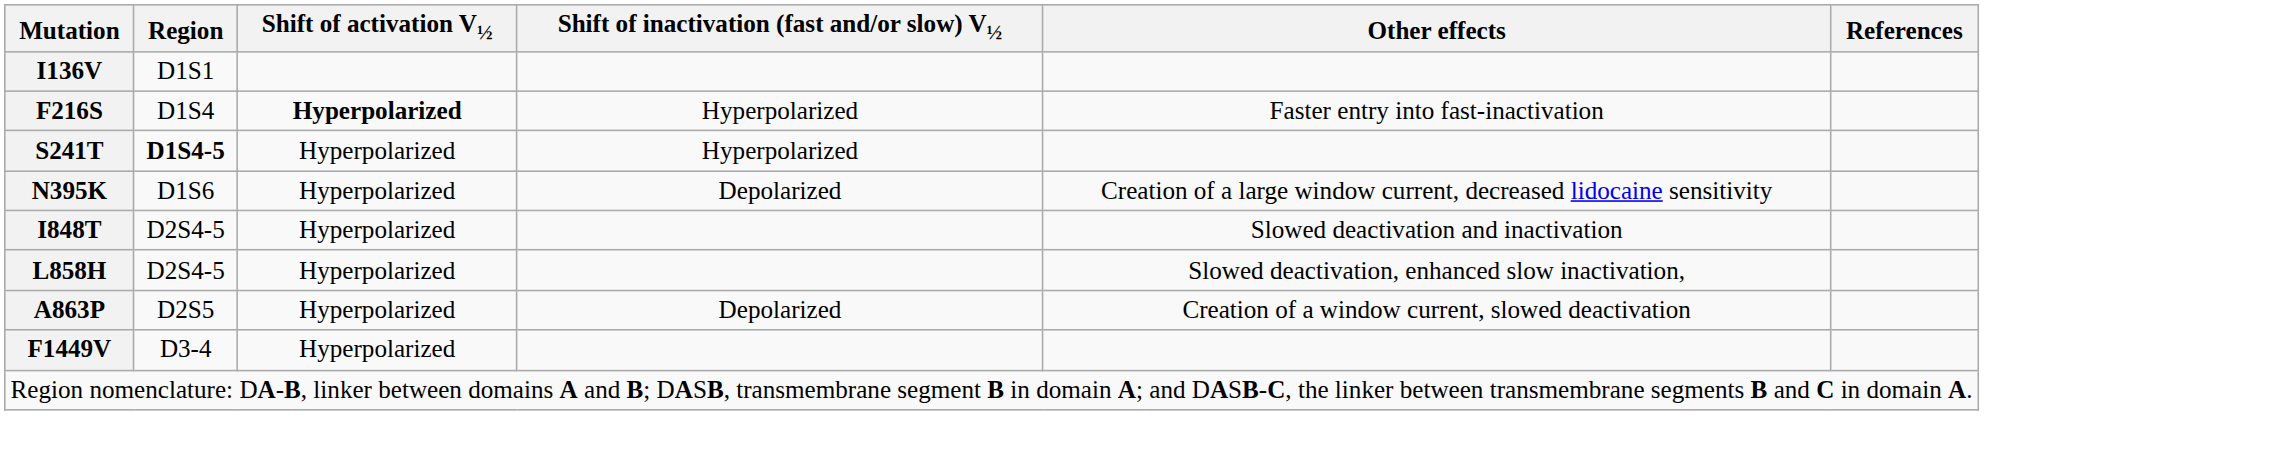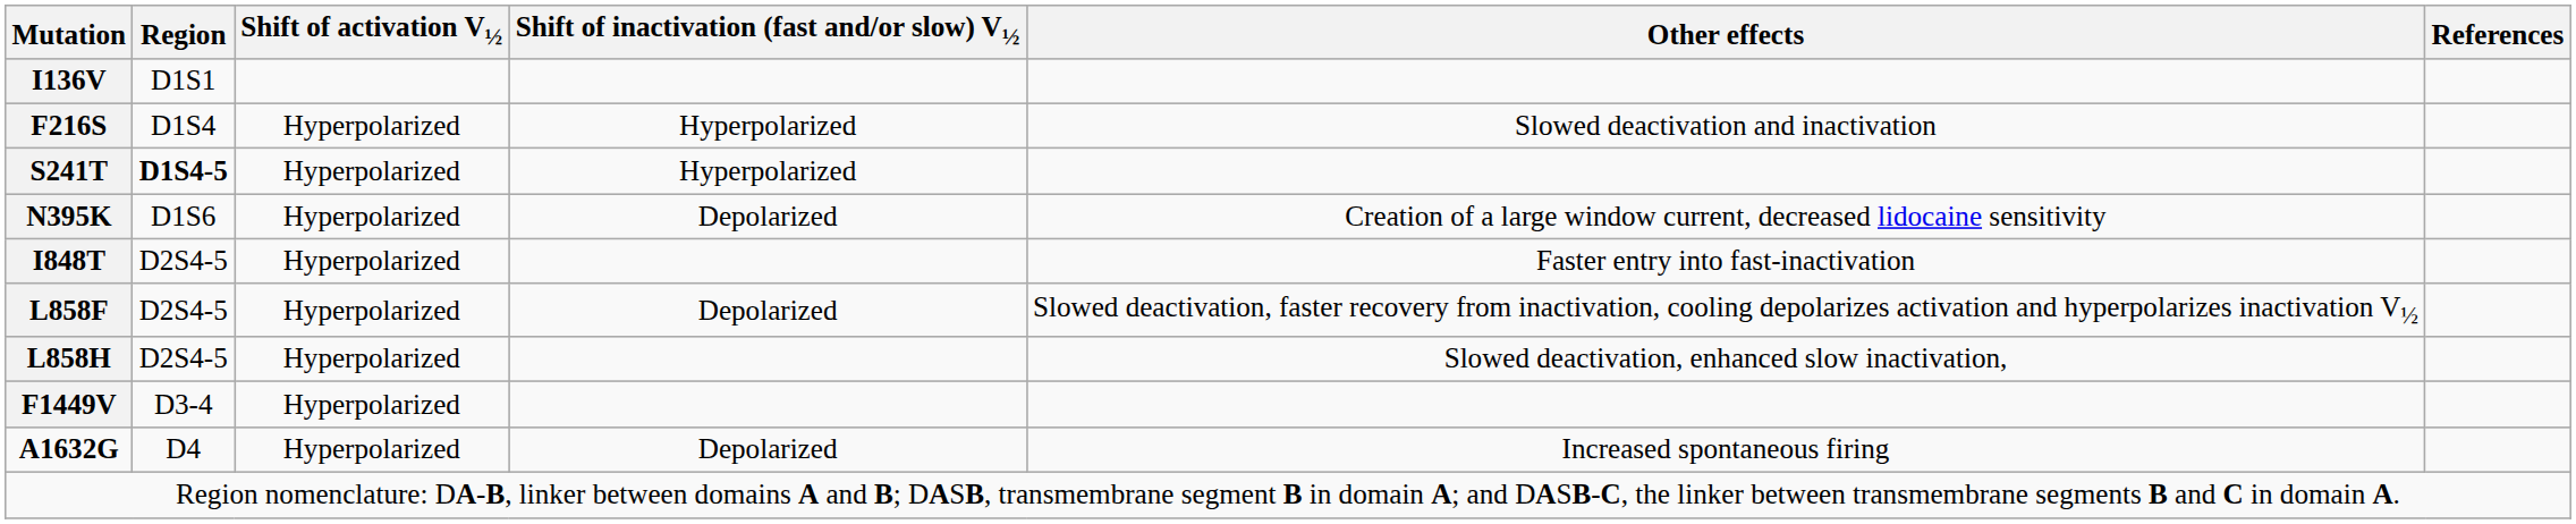 <table class="wikitable" style="text-align:center">
 <tr valign="bottom">
 <th>Mutation</th>
 <th>Region</th>
 <th>Shift of activation V<sub>½</sub></th>
 <th>Shift of inactivation (fast and/or slow) V<sub>½</sub></th>
 <th>Other effects</th>
 <th>References</th>
 </tr>
 <tr>
 <th>I136V</th>
 <td>D1S1</td>
 <td></td>
 <td></td>
 <td></td>
 <td></td>
 </tr>
 <tr>
 <th>F216S</th>
 <td>D1S4</td>
-<td><strong>Hyperpolarized</strong></td>
 <td>Hyperpolarized</td>
-<td>Faster entry into fast-inactivation</td>
+<td>Hyperpolarized</td>
+<td>Slowed deactivation and inactivation</td>
 <td></td>
 </tr>
 <tr>
 <th>S241T</th>
 <td><strong>D1S4-5</strong></td>
 <td>Hyperpolarized</td>
 <td>Hyperpolarized</td>
 <td></td>
 <td></td>
 </tr>
 <tr>
 <th>N395K</th>
 <td>D1S6</td>
 <td>Hyperpolarized</td>
 <td>Depolarized</td>
 <td>Creation of a large window current, decreased <a href='#'>lidocaine</a> sensitivity</td>
 <td></td>
 </tr>
 <tr>
 <th>I848T</th>
 <td>D2S4-5</td>
 <td>Hyperpolarized</td>
 <td></td>
-<td>Slowed deactivation and inactivation</td>
+<td>Faster entry into fast-inactivation</td>
+<td></td>
+</tr>
+<tr>
+<th>L858F</th>
+<td>D2S4-5</td>
+<td>Hyperpolarized</td>
+<td>Depolarized</td>
+<td>Slowed deactivation, faster recovery from inactivation, cooling depolarizes activation and hyperpolarizes inactivation V<sub>½</sub></td>
 <td></td>
 </tr>
 <tr>
 <th>L858H</th>
 <td>D2S4-5</td>
 <td>Hyperpolarized</td>
 <td></td>
 <td>Slowed deactivation, enhanced slow inactivation,</td>
 <td></td>
 </tr>
 <tr>
-<th>A863P</th>
-<td>D2S5</td>
-<td>Hyperpolarized</td>
-<td>Depolarized</td>
-<td>Creation of a window current, slowed deactivation</td>
-<td></td>
-</tr>
-<tr>
 <th>F1449V</th>
 <td>D3-4</td>
 <td>Hyperpolarized</td>
 <td></td>
 <td></td>
 <td></td>
 </tr>
 <tr>
+<td><strong>A1632G</strong></td>
+<td>D4</td>
+<td>Hyperpolarized</td>
+<td>Depolarized</td>
+<td>Increased spontaneous firing</td>
+<td></td>
+</tr>
+<tr>
 <td colspan="6">Region nomenclature: D<strong>A</strong>-<strong>B</strong>, linker between domains <strong>A</strong> and <strong>B</strong>; D<strong>A</strong>S<strong>B</strong>, transmembrane segment <strong>B</strong> in domain <strong>A</strong>; and D<strong>A</strong>S<strong>B</strong>-<strong>C</strong>, the linker between transmembrane segments <strong>B</strong> and <strong>C</strong> in domain <strong>A</strong>.</td>
 </tr>
 </table>
